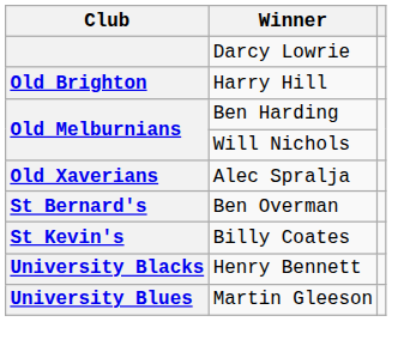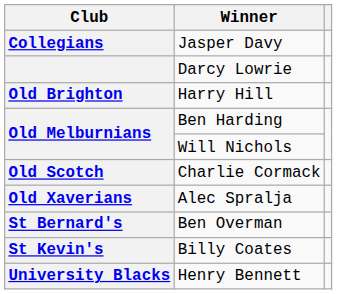 <table class="wikitable plainrowheaders">
 <tr>
 <th>Club</th>
 <th>Winner</th>
 <th></th>
+</tr>
+<tr>
+<th style="text-align:left"><a href='#'>Collegians</a></th>
+<td>Jasper Davy</td>
+<td align="center"></td>
 </tr>
 <tr>
 <th style="text-align:left"></th>
 <td>Darcy Lowrie</td>
 <td align="center"></td>
 </tr>
 <tr>
 <th style="text-align:left"><a href='#'>Old Brighton</a></th>
 <td>Harry Hill</td>
 <td align="center"></td>
 </tr>
 <tr>
 <th rowspan=2; style="text-align:left"><a href='#'>Old Melburnians</a></th>
 <td>Ben Harding</td>
 <td rowspan=2; align="center"></td>
 </tr>
 <tr>
 <td>Will Nichols</td>
+</tr>
+<tr>
+<th style="text-align:left"><a href='#'>Old Scotch</a></th>
+<td>Charlie Cormack</td>
+<td align="center"></td>
 </tr>
 <tr>
 <th style="text-align:left"><a href='#'>Old Xaverians</a></th>
 <td>Alec Spralja</td>
 <td align="center"></td>
 </tr>
 <tr>
 <th style="text-align:left"><a href='#'>St Bernard's</a></th>
 <td>Ben Overman</td>
 <td align="center"></td>
 </tr>
 <tr>
 <th style="text-align:left"><a href='#'>St Kevin's</a></th>
 <td>Billy Coates</td>
 <td align="center"></td>
 </tr>
 <tr>
 <th style="text-align:left"><a href='#'>University Blacks</a></th>
 <td>Henry Bennett</td>
 <td align="center"></td>
 </tr>
-<tr>
-<th style="text-align:left"><a href='#'>University Blues</a></th>
-<td>Martin Gleeson</td>
-<td align="center"></td>
-</tr>
 </table>
